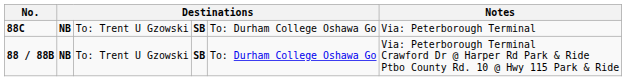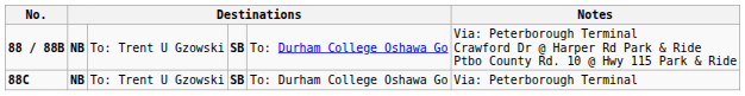 <table class="wikitable">
 <tr>
 <th>No.</th>
 <th colspan="4">Destinations</th>
 <th>Notes</th>
+</tr>
+<tr>
+<td><strong>88 / 88B</strong></td>
+<td><strong>NB</strong></td>
+<td>To: Trent U Gzowski</td>
+<td><strong>SB</strong></td>
+<td>To: <a href='#'>Durham College Oshawa Go</a></td>
+<td>Via: Peterborough Terminal<br>Crawford Dr @ Harper Rd Park & Ride<br>Ptbo County Rd. 10 @ Hwy 115 Park & Ride</td>
 </tr>
 <tr>
 <td><strong>88C</strong></td>
 <td><strong>NB</strong></td>
 <td>To: Trent U Gzowski</td>
 <td><strong>SB</strong></td>
 <td>To: Durham College Oshawa Go</td>
 <td>Via: Peterborough Terminal</td>
 </tr>
-<tr>
-<td><strong>88 / 88B</strong></td>
-<td><strong>NB</strong></td>
-<td>To: Trent U Gzowski</td>
-<td><strong>SB</strong></td>
-<td>To: <a href='#'>Durham College Oshawa Go</a></td>
-<td>Via: Peterborough Terminal<br>Crawford Dr @ Harper Rd Park & Ride<br>Ptbo County Rd. 10 @ Hwy 115 Park & Ride</td>
-</tr>
 </table>
